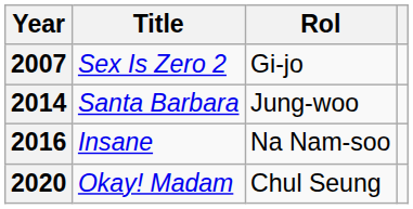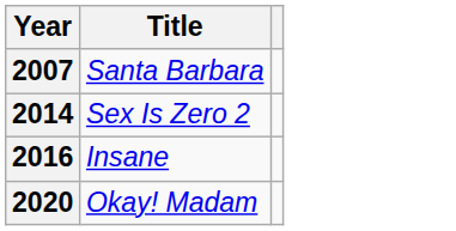 <table class="wikitable plainrowheaders sortable">
 <tr>
 <th scope="col">Year</th>
 <th scope="col">Title</th>
-<th scope="col">Rol</th>
 <th scope="col" class="unsortable"></th>
 </tr>
 <tr>
 <th scope="row">2007</th>
-<td><em><a href='#'>Sex Is Zero 2</a></em></td>
-<td>Gi-jo</td>
+<td><em><a href='#'>Santa Barbara</a></em></td>
 <td style="text-align:center"></td>
 </tr>
 <tr>
 <th scope="row">2014</th>
-<td><em><a href='#'>Santa Barbara</a></em></td>
-<td>Jung-woo</td>
+<td><em><a href='#'>Sex Is Zero 2</a></em></td>
 <td style="text-align:center"></td>
 </tr>
 <tr>
 <th scope="row">2016</th>
 <td><em><a href='#'>Insane</a></em></td>
-<td>Na Nam-soo</td>
 <td style="text-align:center"></td>
 </tr>
 <tr>
 <th scope="row">2020</th>
 <td><em><a href='#'>Okay! Madam</a></em></td>
-<td>Chul Seung</td>
 <td style="text-align:center"></td>
 </tr>
 </table>
